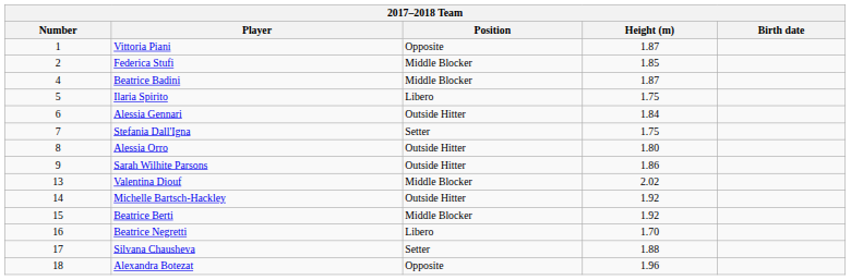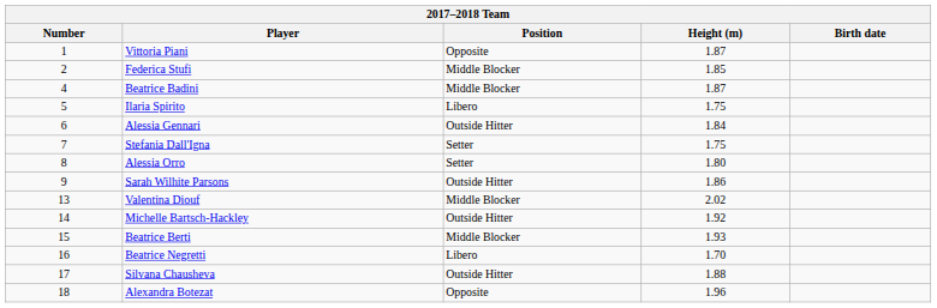 <table class="wikitable" style="width:100%;">
 <tr>
 <th colspan=5><strong>2017–2018 Team</strong></th>
 </tr>
 <tr>
 <th>Number</th>
 <th>Player</th>
 <th>Position</th>
 <th>Height (m)</th>
 <th>Birth date</th>
 </tr>
 <tr>
 <td align=center>1</td>
 <td> <a href='#'>Vittoria Piani</a></td>
 <td>Opposite</td>
 <td align=center>1.87</td>
 <td></td>
 </tr>
 <tr>
 <td align=center>2</td>
 <td> <a href='#'>Federica Stufi</a></td>
 <td>Middle Blocker</td>
 <td align=center>1.85</td>
 <td></td>
 </tr>
 <tr>
 <td align=center>4</td>
 <td> <a href='#'>Beatrice Badini</a></td>
 <td>Middle Blocker</td>
 <td align=center>1.87</td>
 <td></td>
 </tr>
 <tr>
 <td align=center>5</td>
 <td> <a href='#'>Ilaria Spirito</a></td>
 <td>Libero</td>
 <td align=center>1.75</td>
 <td></td>
 </tr>
 <tr>
 <td align=center>6</td>
 <td> <a href='#'>Alessia Gennari</a></td>
 <td>Outside Hitter</td>
 <td align=center>1.84</td>
 <td></td>
 </tr>
 <tr>
 <td align=center>7</td>
 <td> <a href='#'>Stefania Dall'Igna</a></td>
 <td>Setter</td>
 <td align=center>1.75</td>
 <td></td>
 </tr>
 <tr>
 <td align=center>8</td>
 <td> <a href='#'>Alessia Orro</a></td>
-<td>Outside Hitter</td>
+<td>Setter</td>
 <td align=center>1.80</td>
 <td></td>
 </tr>
 <tr>
 <td align=center>9</td>
 <td> <a href='#'>Sarah Wilhite Parsons</a></td>
 <td>Outside Hitter</td>
 <td align=center>1.86</td>
 <td></td>
 </tr>
 <tr>
 <td align=center>13</td>
 <td> <a href='#'>Valentina Diouf</a></td>
 <td>Middle Blocker</td>
 <td align=center>2.02</td>
 <td></td>
 </tr>
 <tr>
 <td align=center>14</td>
 <td> <a href='#'>Michelle Bartsch-Hackley</a></td>
 <td>Outside Hitter</td>
 <td align=center>1.92</td>
 <td></td>
 </tr>
 <tr>
 <td align=center>15</td>
 <td> <a href='#'>Beatrice Berti</a></td>
 <td>Middle Blocker</td>
-<td align=center>1.92</td>
+<td align=center>1.93</td>
 <td></td>
 </tr>
 <tr>
 <td align=center>16</td>
 <td> <a href='#'>Beatrice Negretti</a></td>
 <td>Libero</td>
 <td align=center>1.70</td>
 <td></td>
 </tr>
 <tr>
 <td align=center>17</td>
 <td> <a href='#'>Silvana Chausheva</a></td>
-<td>Setter</td>
+<td>Outside Hitter</td>
 <td align=center>1.88</td>
 <td></td>
 </tr>
 <tr>
 <td align=center>18</td>
 <td> <a href='#'>Alexandra Botezat</a></td>
 <td>Opposite</td>
 <td align=center>1.96</td>
 <td></td>
 </tr>
 </table>
